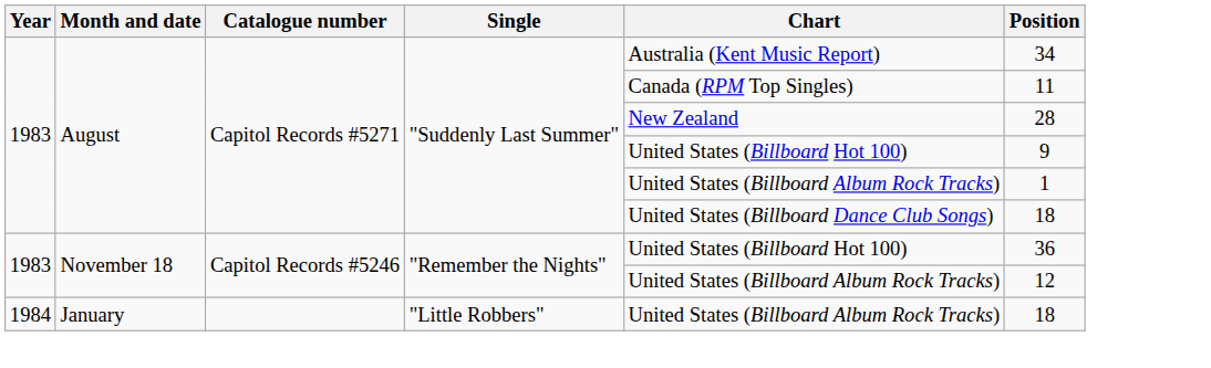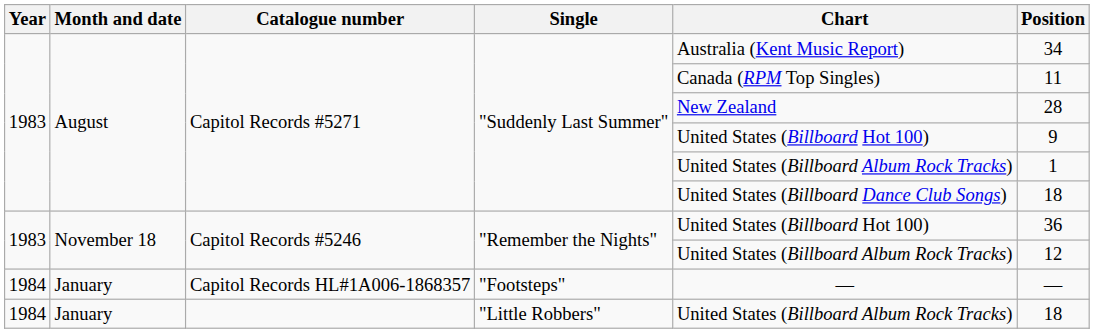 <table class="wikitable">
 <tr>
 <th>Year</th>
 <th>Month and date</th>
 <th>Catalogue number</th>
 <th>Single</th>
 <th>Chart</th>
 <th>Position</th>
 </tr>
 <tr>
 <td rowspan="6">1983</td>
 <td rowspan="6">August</td>
 <td rowspan="6">Capitol Records #5271</td>
 <td rowspan="6">"Suddenly Last Summer"</td>
 <td>Australia (<a href='#'>Kent Music Report</a>)</td>
 <td style="text-align:center;">34</td>
 </tr>
 <tr>
 <td>Canada (<em><a href='#'>RPM</a></em> Top Singles)</td>
 <td style="text-align:center;">11</td>
 </tr>
 <tr>
 <td><a href='#'>New Zealand</a></td>
 <td style="text-align:center;">28</td>
 </tr>
 <tr>
 <td>United States (<em><a href='#'>Billboard</a></em> <a href='#'>Hot 100</a>)</td>
 <td style="text-align:center;">9</td>
 </tr>
 <tr>
 <td>United States (<em>Billboard <a href='#'>Album Rock Tracks</a></em>)</td>
 <td style="text-align:center;">1</td>
 </tr>
 <tr>
 <td>United States (<em>Billboard <a href='#'>Dance Club Songs</a></em>)</td>
 <td style="text-align:center;">18</td>
 </tr>
 <tr>
 <td rowspan="2">1983</td>
 <td rowspan="2">November 18</td>
 <td rowspan="2">Capitol Records #5246</td>
 <td rowspan="2">"Remember the Nights"</td>
 <td>United States (<em>Billboard</em> Hot 100)</td>
 <td style="text-align:center;">36</td>
 </tr>
 <tr>
 <td>United States (<em>Billboard Album Rock Tracks</em>)</td>
 <td style="text-align:center;">12</td>
 </tr>
 <tr>
 <td>1984</td>
 <td>January</td>
+<td>Capitol Records HL#1A006-1868357</td>
+<td>"Footsteps"</td>
+<td style="text-align:center;">—</td>
+<td style="text-align:center;">—</td>
+</tr>
+<tr>
+<td>1984</td>
+<td>January</td>
 <td></td>
 <td>"Little Robbers"</td>
 <td>United States (<em>Billboard Album Rock Tracks</em>)</td>
 <td style="text-align:center;">18</td>
 </tr>
 </table>
